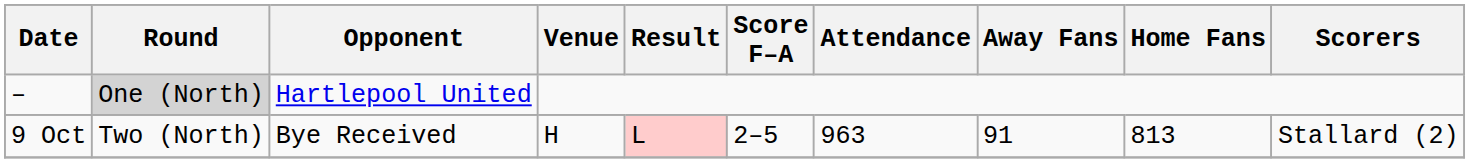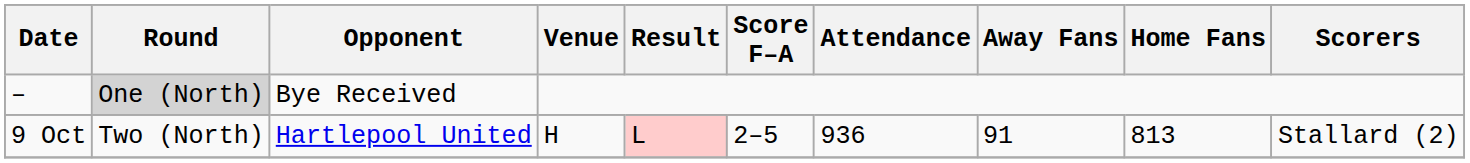 <table class="wikitable">
 <tr>
 <th>Date</th>
 <th>Round</th>
 <th>Opponent</th>
 <th>Venue</th>
 <th>Result</th>
 <th>Score<br>F–A</th>
 <th>Attendance</th>
 <th>Away Fans</th>
 <th>Home Fans</th>
 <th>Scorers</th>
 </tr>
 <tr>
 <td>–</td>
 <td style="background: lightgrey;">One (North)</td>
-<td><a href='#'>Hartlepool United</a></td>
+<td>Bye Received<br></td>
 </tr>
 <tr>
 <td>9 Oct</td>
 <td>Two (North)</td>
-<td>Bye Received<br></td>
+<td><a href='#'>Hartlepool United</a></td>
 <td>H</td>
 <td bgcolor="#FFCCCC">L</td>
 <td>2–5</td>
-<td>963</td>
+<td>936</td>
 <td>91</td>
 <td>813</td>
 <td>Stallard (2)</td>
 </tr>
 <tr>
 </tr>
 </table>
